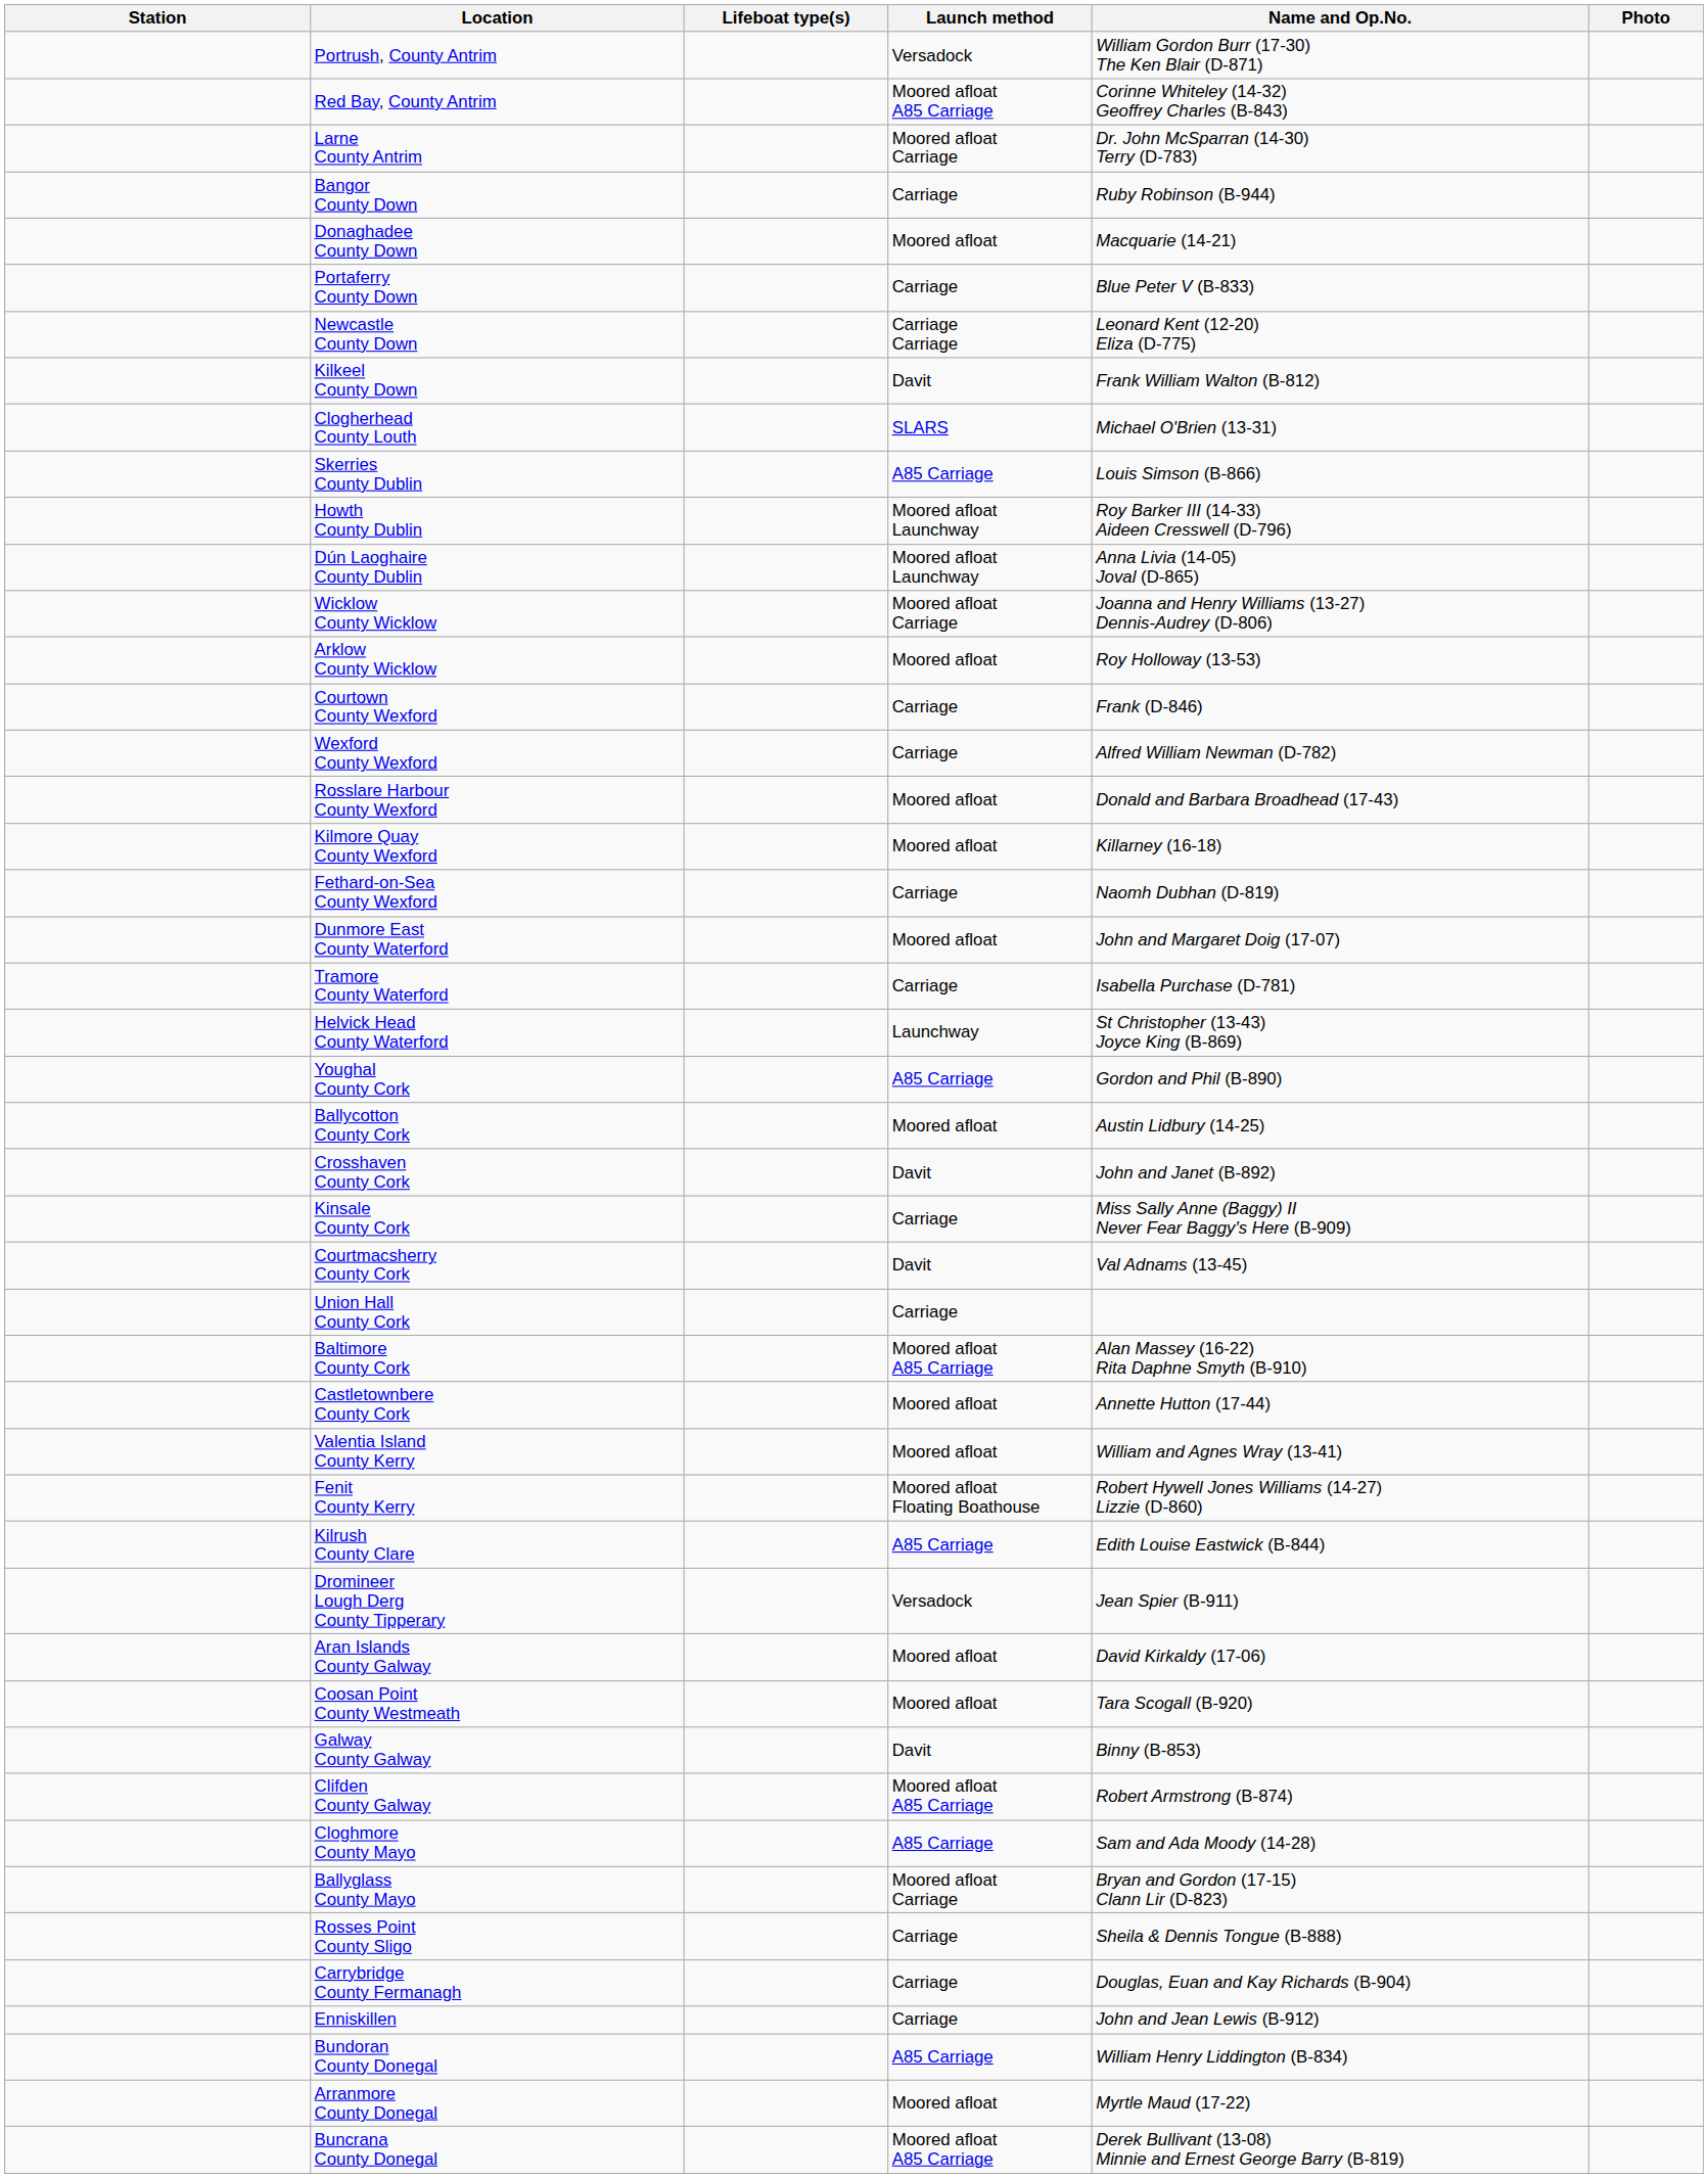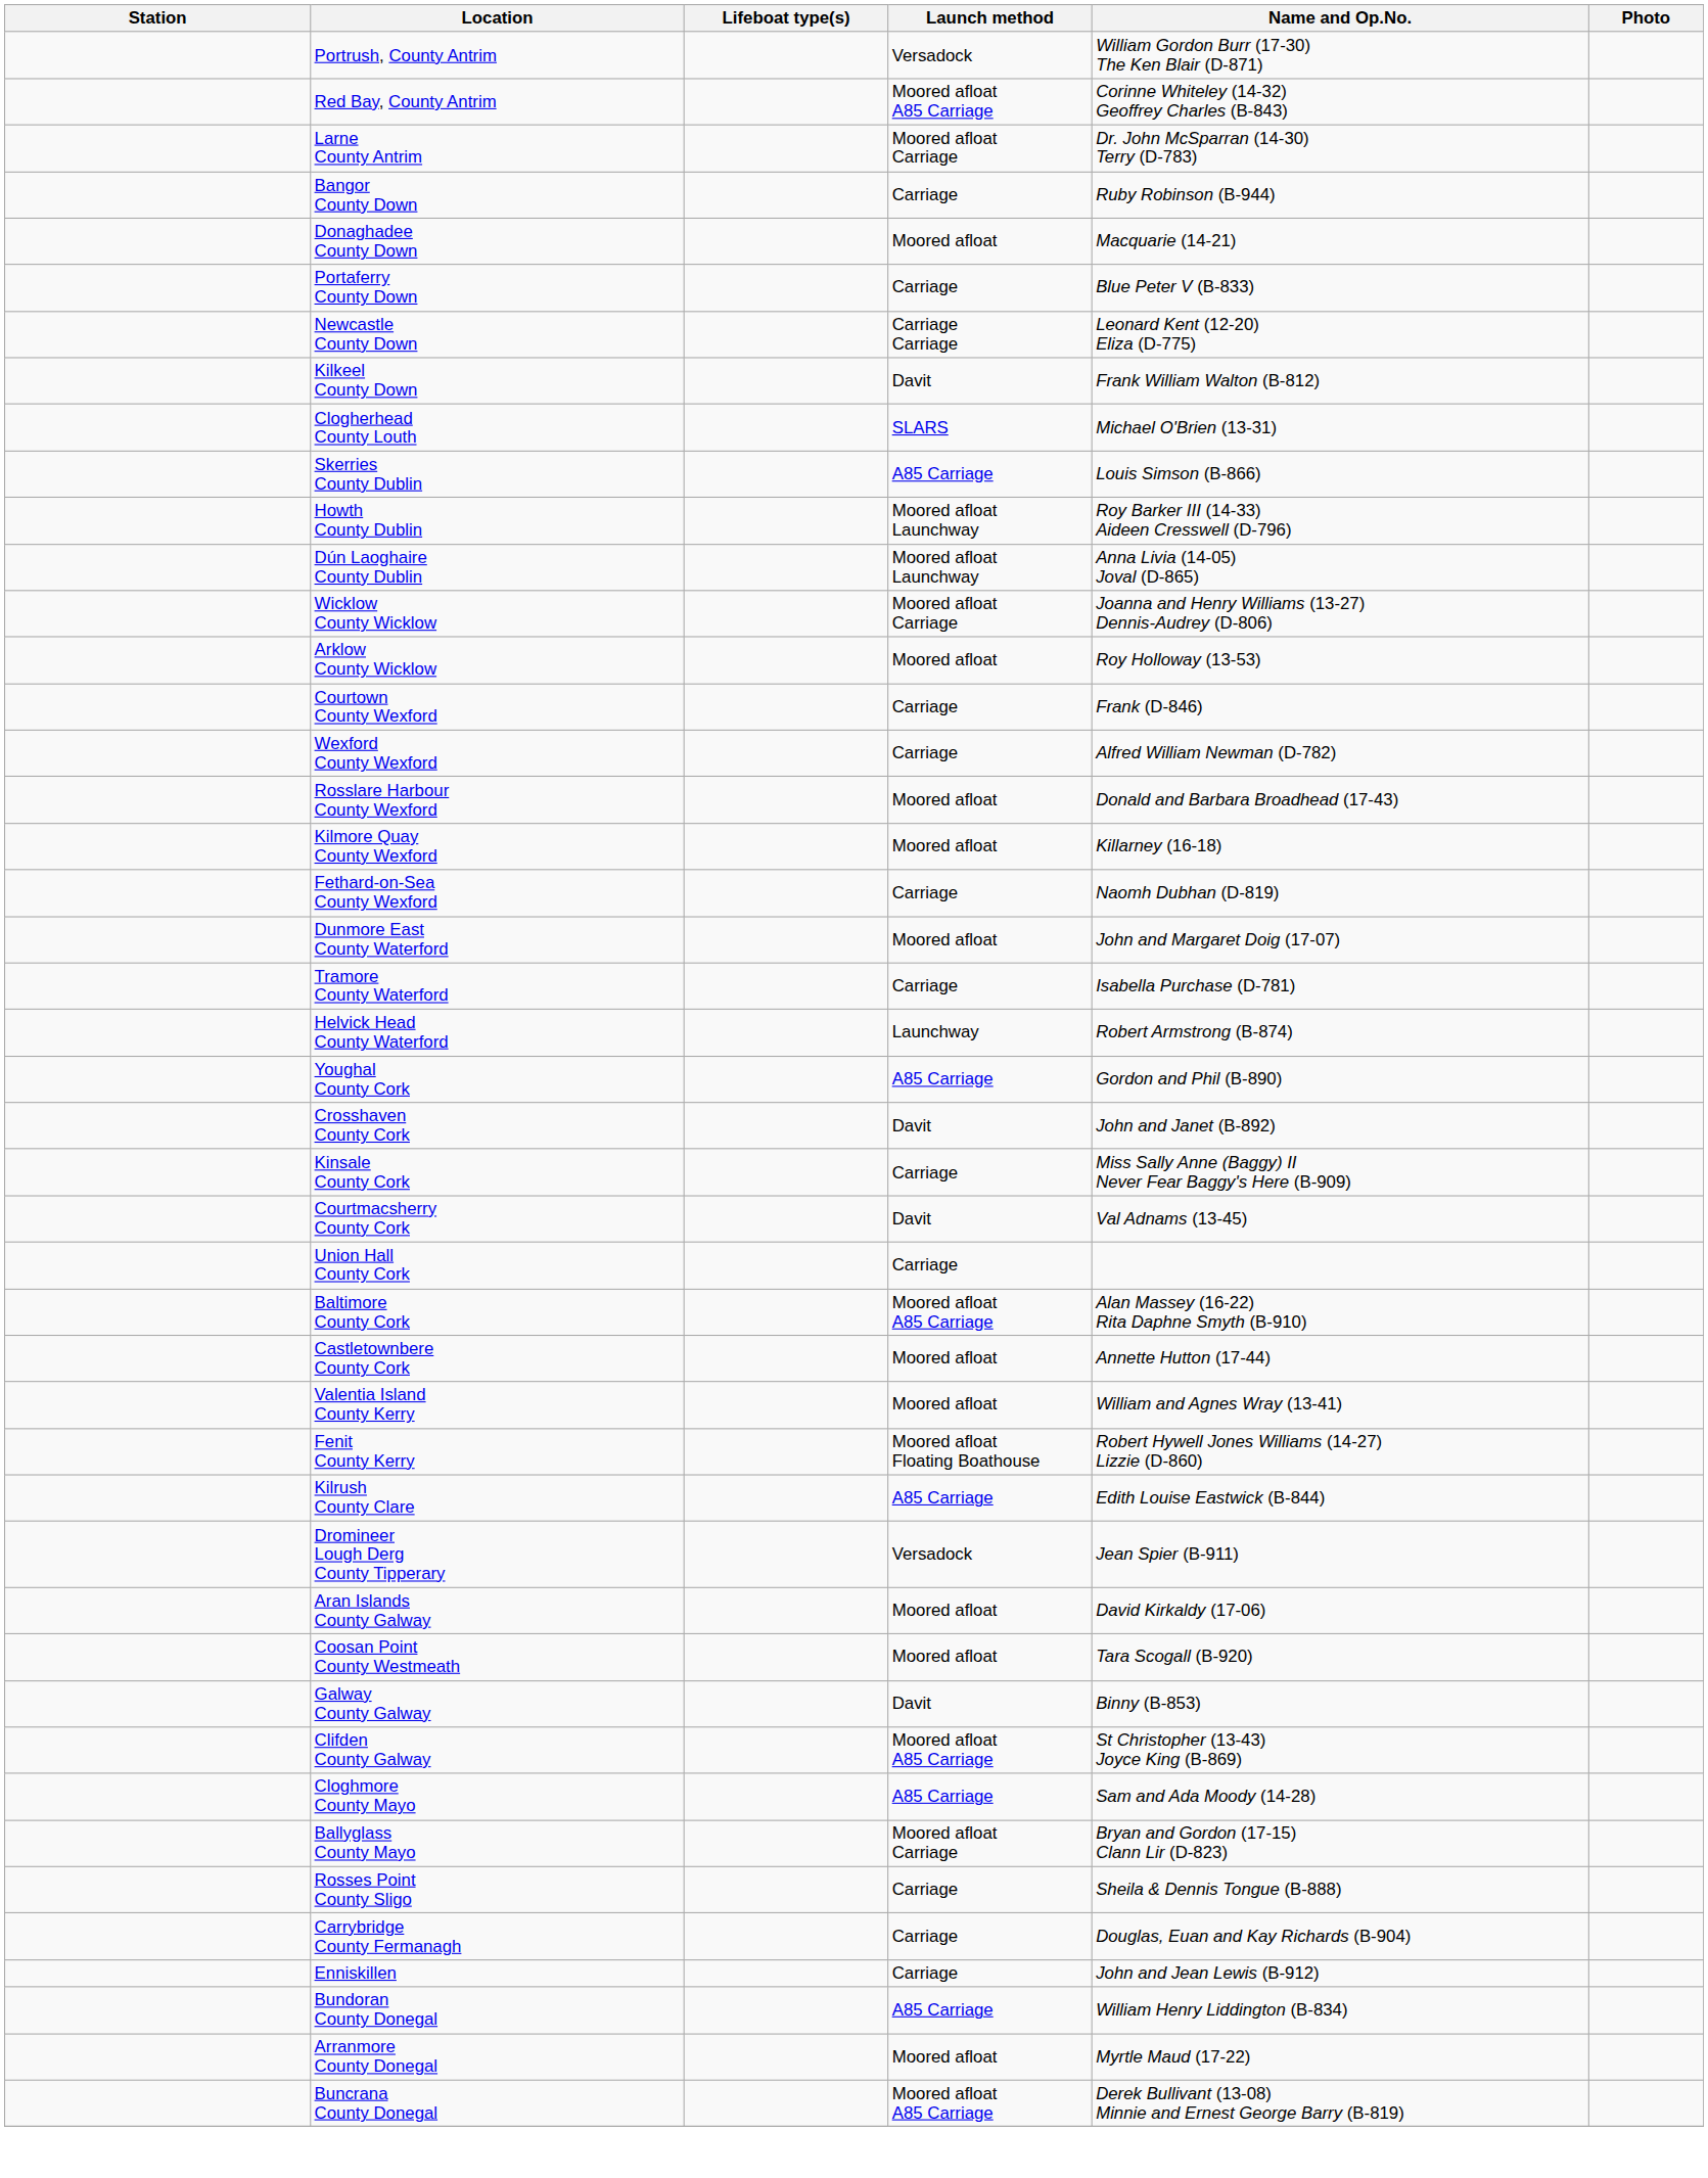 <table class="wikitable sortable" style="width:100%;">
 <tr le>
 <th width="18%">Station</th>
 <th width="22%">Location</th>
 <th width="12%">Lifeboat type(s)</th>
 <th width="12%">Launch method</th>
 <th>Name and Op.No.</th>
 <th width="100">Photo </th>
 </tr>
 <tr>
 <td></td>
 <td><a href='#'>Portrush</a>, <a href='#'>County Antrim</a></td>
 <td><br></td>
 <td>Versadock</td>
 <td><em>William Gordon Burr</em> (17-30)<br><em>The Ken Blair</em> (D-871)</td>
 <td></td>
 </tr>
 <tr>
 <td></td>
 <td><a href='#'>Red Bay</a>, <a href='#'>County Antrim</a></td>
 <td><br></td>
 <td>Moored afloat<br><a href='#'>A85 Carriage</a></td>
 <td><em>Corinne Whiteley</em> (14-32)<br><em>Geoffrey Charles</em> (B-843)</td>
 <td></td>
 </tr>
 <tr>
 <td></td>
 <td><a href='#'>Larne</a><br><a href='#'>County Antrim</a></td>
 <td><br></td>
 <td>Moored afloat<br>Carriage</td>
 <td><em>Dr. John McSparran</em> (14-30)<br><em>Terry</em> (D-783)</td>
 <td></td>
 </tr>
 <tr>
 <td></td>
 <td><a href='#'>Bangor</a><br><a href='#'>County Down</a></td>
 <td></td>
 <td>Carriage</td>
 <td><em>Ruby Robinson</em> (B-944)</td>
 <td></td>
 </tr>
 <tr>
 <td></td>
 <td><a href='#'>Donaghadee</a><br><a href='#'>County Down</a></td>
 <td></td>
 <td>Moored afloat</td>
 <td><em>Macquarie</em> (14-21)</td>
 <td></td>
 </tr>
 <tr>
 <td></td>
 <td><a href='#'>Portaferry</a><br><a href='#'>County Down</a></td>
 <td></td>
 <td>Carriage</td>
 <td><em>Blue Peter V</em> (B-833)</td>
 <td></td>
 </tr>
 <tr>
 <td></td>
 <td><a href='#'>Newcastle</a><br><a href='#'>County Down</a></td>
 <td><br></td>
 <td>Carriage<br>Carriage</td>
 <td><em>Leonard Kent</em> (12-20)<br><em>Eliza</em> (D-775)</td>
 <td></td>
 </tr>
 <tr>
 <td></td>
 <td><a href='#'>Kilkeel</a><br><a href='#'>County Down</a></td>
 <td></td>
 <td>Davit</td>
 <td><em>Frank William Walton</em> (B-812)</td>
 <td></td>
 </tr>
 <tr>
 <td></td>
 <td><a href='#'>Clogherhead</a><br><a href='#'>County Louth</a></td>
 <td></td>
 <td><a href='#'>SLARS</a></td>
 <td><em>Michael O'Brien</em> (13-31)</td>
 <td></td>
 </tr>
 <tr>
 <td></td>
 <td><a href='#'>Skerries</a><br><a href='#'>County Dublin</a></td>
 <td></td>
 <td><a href='#'>A85 Carriage</a></td>
 <td><em>Louis Simson</em> (B-866)</td>
 <td></td>
 </tr>
 <tr>
 <td></td>
 <td><a href='#'>Howth</a><br><a href='#'>County Dublin</a></td>
 <td><br></td>
 <td>Moored afloat<br>Launchway</td>
 <td><em>Roy Barker III</em> (14-33)<br><em>Aideen Cresswell</em> (D-796)</td>
 <td></td>
 </tr>
 <tr>
 <td></td>
 <td><a href='#'>Dún Laoghaire</a><br><a href='#'>County Dublin</a></td>
 <td><br></td>
 <td>Moored afloat<br>Launchway</td>
 <td><em>Anna Livia</em> (14-05)<br><em>Joval</em> (D-865)</td>
 <td></td>
 </tr>
 <tr>
 <td></td>
 <td><a href='#'>Wicklow</a><br><a href='#'>County Wicklow</a></td>
 <td><br></td>
 <td>Moored afloat<br>Carriage</td>
 <td><em>Joanna and Henry Williams</em> (13-27)<br><em>Dennis-Audrey</em> (D-806)</td>
 <td></td>
 </tr>
 <tr>
 <td></td>
 <td><a href='#'>Arklow</a><br><a href='#'>County Wicklow</a></td>
 <td></td>
 <td>Moored afloat</td>
 <td><em>Roy Holloway</em> (13-53)</td>
 <td></td>
 </tr>
 <tr>
 <td></td>
 <td><a href='#'>Courtown</a><br><a href='#'>County Wexford</a></td>
 <td></td>
 <td>Carriage</td>
 <td><em>Frank</em> (D-846)</td>
 <td></td>
 </tr>
 <tr>
 <td></td>
 <td><a href='#'>Wexford</a><br><a href='#'>County Wexford</a></td>
 <td></td>
 <td>Carriage</td>
 <td><em>Alfred William Newman</em> (D-782)</td>
 <td></td>
 </tr>
 <tr>
 <td></td>
 <td><a href='#'>Rosslare Harbour</a><br><a href='#'>County Wexford</a></td>
 <td></td>
 <td>Moored afloat</td>
 <td><em>Donald and Barbara Broadhead</em> (17-43)</td>
 <td></td>
 </tr>
 <tr>
 <td></td>
 <td><a href='#'>Kilmore Quay</a><br><a href='#'>County Wexford</a></td>
 <td></td>
 <td>Moored afloat</td>
 <td><em>Killarney</em> (16-18)</td>
 <td></td>
 </tr>
 <tr>
 <td></td>
 <td><a href='#'>Fethard-on-Sea</a><br><a href='#'>County Wexford</a></td>
 <td></td>
 <td>Carriage</td>
 <td><em>Naomh Dubhan</em> (D-819)</td>
 <td></td>
 </tr>
 <tr>
 <td></td>
 <td><a href='#'>Dunmore East</a><br><a href='#'>County Waterford</a></td>
 <td></td>
 <td>Moored afloat</td>
 <td><em>John and Margaret Doig</em> (17-07)</td>
 <td></td>
 </tr>
 <tr>
 <td></td>
 <td><a href='#'>Tramore</a><br><a href='#'>County Waterford</a></td>
 <td></td>
 <td>Carriage</td>
 <td><em>Isabella Purchase</em> (D-781)</td>
 <td></td>
 </tr>
 <tr>
 <td></td>
 <td><a href='#'>Helvick Head</a><br><a href='#'>County Waterford</a></td>
 <td></td>
 <td>Launchway</td>
-<td><em>St Christopher</em> (13-43)<br><em>Joyce King</em> (B-869)</td>
+<td><em>Robert Armstrong</em> (B-874)</td>
 <td></td>
 </tr>
 <tr>
 <td></td>
 <td><a href='#'>Youghal</a><br><a href='#'>County Cork</a></td>
 <td></td>
 <td><a href='#'>A85 Carriage</a></td>
 <td><em>Gordon and Phil</em> (B-890)</td>
-<td></td>
-</tr>
-<tr>
-<td></td>
-<td><a href='#'>Ballycotton</a><br><a href='#'>County Cork</a></td>
-<td></td>
-<td>Moored afloat</td>
-<td><em>Austin Lidbury</em> (14-25)</td>
 <td></td>
 </tr>
 <tr>
 <td></td>
 <td><a href='#'>Crosshaven</a><br><a href='#'>County Cork</a></td>
 <td></td>
 <td>Davit</td>
 <td><em>John and Janet</em> (B-892)</td>
 <td></td>
 </tr>
 <tr>
 <td></td>
 <td><a href='#'>Kinsale</a><br><a href='#'>County Cork</a></td>
 <td></td>
 <td>Carriage</td>
 <td><em>Miss Sally Anne (Baggy) II<br>Never Fear Baggy's Here</em> (B-909)</td>
 <td></td>
 </tr>
 <tr>
 <td></td>
 <td><a href='#'>Courtmacsherry</a><br><a href='#'>County Cork</a></td>
 <td></td>
 <td>Davit</td>
 <td><em>Val Adnams</em> (13-45)</td>
 <td></td>
 </tr>
 <tr>
 <td></td>
 <td><a href='#'>Union Hall</a><br><a href='#'>County Cork</a></td>
 <td></td>
 <td>Carriage</td>
 <td></td>
 <td></td>
 </tr>
 <tr>
 <td></td>
 <td><a href='#'>Baltimore</a><br><a href='#'>County Cork</a></td>
 <td><br></td>
 <td>Moored afloat<br><a href='#'>A85 Carriage</a></td>
 <td><em>Alan Massey</em> (16-22)<br><em>Rita Daphne Smyth</em> (B-910)</td>
 <td></td>
 </tr>
 <tr>
 <td></td>
 <td><a href='#'>Castletownbere</a><br><a href='#'>County Cork</a></td>
 <td></td>
 <td>Moored afloat</td>
 <td><em>Annette Hutton</em> (17-44)</td>
 <td></td>
 </tr>
 <tr>
 <td></td>
 <td><a href='#'>Valentia Island</a><br><a href='#'>County Kerry</a></td>
 <td></td>
 <td>Moored afloat</td>
 <td><em>William and Agnes Wray</em> (13-41)</td>
 <td></td>
 </tr>
 <tr>
 <td></td>
 <td><a href='#'>Fenit</a><br><a href='#'>County Kerry</a></td>
 <td><br></td>
 <td>Moored afloat<br>Floating Boathouse</td>
 <td><em>Robert Hywell Jones Williams</em> (14-27)<br><em>Lizzie</em> (D-860)</td>
 <td></td>
 </tr>
 <tr>
 <td></td>
 <td><a href='#'>Kilrush</a><br><a href='#'>County Clare</a></td>
 <td></td>
 <td><a href='#'>A85 Carriage</a></td>
 <td><em>Edith Louise Eastwick</em> (B-844)</td>
 <td></td>
 </tr>
 <tr>
 <td></td>
 <td><a href='#'>Dromineer</a><br><a href='#'>Lough Derg</a><br><a href='#'>County Tipperary</a></td>
 <td></td>
 <td>Versadock</td>
 <td><em>Jean Spier</em> (B-911)</td>
 <td></td>
 </tr>
 <tr>
 <td></td>
 <td><a href='#'>Aran Islands</a><br><a href='#'>County Galway</a></td>
 <td></td>
 <td>Moored afloat</td>
 <td><em>David Kirkaldy</em> (17-06)</td>
 <td></td>
 </tr>
 <tr>
 <td></td>
 <td><a href='#'>Coosan Point</a><br><a href='#'>County Westmeath</a></td>
 <td></td>
 <td>Moored afloat</td>
 <td><em>Tara Scogall</em> (B-920)</td>
 <td></td>
 </tr>
 <tr>
 <td></td>
 <td><a href='#'>Galway</a><br><a href='#'>County Galway</a></td>
 <td></td>
 <td>Davit</td>
 <td><em>Binny</em> (B-853)</td>
 <td></td>
 </tr>
 <tr>
 <td></td>
 <td><a href='#'>Clifden</a><br><a href='#'>County Galway</a></td>
 <td><br></td>
 <td>Moored afloat<br><a href='#'>A85 Carriage</a></td>
-<td><em>Robert Armstrong</em> (B-874)</td>
+<td><em>St Christopher</em> (13-43)<br><em>Joyce King</em> (B-869)</td>
 <td></td>
 </tr>
 <tr>
 <td></td>
 <td><a href='#'>Cloghmore</a><br><a href='#'>County Mayo</a></td>
 <td></td>
 <td><a href='#'>A85 Carriage</a></td>
 <td><em>Sam and Ada Moody</em> (14-28)</td>
 <td></td>
 </tr>
 <tr>
 <td></td>
 <td><a href='#'>Ballyglass</a><br><a href='#'>County Mayo</a></td>
 <td><br></td>
 <td>Moored afloat<br>Carriage</td>
 <td><em>Bryan and Gordon</em> (17-15)<br><em>Clann Lir</em> (D-823)</td>
 <td></td>
 </tr>
 <tr>
 <td></td>
 <td><a href='#'>Rosses Point</a><br><a href='#'>County Sligo</a></td>
 <td></td>
 <td>Carriage</td>
 <td><em>Sheila & Dennis Tongue</em> (B-888)</td>
 <td></td>
 </tr>
 <tr>
 <td></td>
 <td><a href='#'>Carrybridge</a><br><a href='#'>County Fermanagh</a></td>
 <td></td>
 <td>Carriage</td>
 <td><em>Douglas, Euan and Kay Richards</em> (B-904)</td>
 <td></td>
 </tr>
 <tr>
 <td></td>
 <td><a href='#'>Enniskillen</a><br></td>
 <td></td>
 <td>Carriage</td>
 <td><em>John and Jean Lewis</em> (B-912)</td>
 <td></td>
 </tr>
 <tr>
 <td></td>
 <td><a href='#'>Bundoran</a><br><a href='#'>County Donegal</a></td>
 <td></td>
 <td><a href='#'>A85 Carriage</a></td>
 <td><em>William Henry Liddington</em> (B-834)</td>
 <td></td>
 </tr>
 <tr>
 <td></td>
 <td><a href='#'>Arranmore</a><br><a href='#'>County Donegal</a></td>
 <td></td>
 <td>Moored afloat</td>
 <td><em>Myrtle Maud</em> (17-22)</td>
 <td></td>
 </tr>
 <tr>
 <td></td>
 <td><a href='#'>Buncrana</a><br><a href='#'>County Donegal</a></td>
 <td><br></td>
 <td>Moored afloat<br><a href='#'>A85 Carriage</a></td>
 <td><em>Derek Bullivant</em> (13-08)<br><em>Minnie and Ernest George Barry</em> (B-819)</td>
 <td></td>
 </tr>
 <tr>
 </tr>
 </table>
